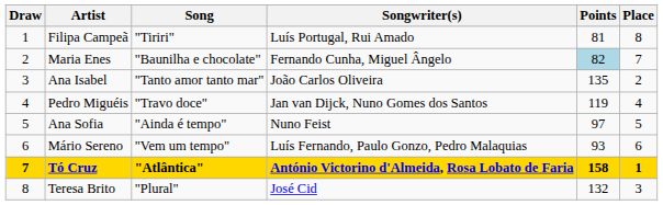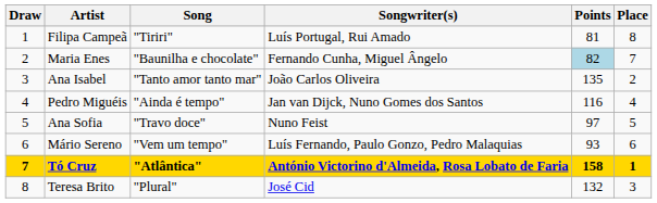 <table class="sortable wikitable" style="margin: 1em auto 1em auto; text-align:center">
 <tr bgcolor="#CCCCCC">
 <th>Draw</th>
 <th>Artist</th>
 <th>Song</th>
 <th>Songwriter(s)</th>
 <th>Points</th>
 <th>Place</th>
 </tr>
 <tr>
 <td>1</td>
 <td align="left">Filipa Campeã</td>
 <td align="left">"Tiriri"</td>
 <td align="left">Luís Portugal, Rui Amado</td>
 <td>81</td>
 <td>8</td>
 </tr>
 <tr>
 <td>2</td>
 <td align="left">Maria Enes</td>
 <td align="left">"Baunilha e chocolate"</td>
 <td align="left">Fernando Cunha, Miguel Ângelo</td>
 <td style="background: lightblue;">82</td>
 <td>7</td>
 </tr>
 <tr>
 <td>3</td>
 <td align="left">Ana Isabel</td>
 <td align="left">"Tanto amor tanto mar"</td>
 <td align="left">João Carlos Oliveira</td>
 <td>135</td>
 <td>2</td>
 </tr>
 <tr>
 <td>4</td>
 <td align="left">Pedro Miguéis</td>
-<td align="left">"Travo doce"</td>
+<td align="left">"Ainda é tempo"</td>
 <td align="left">Jan van Dijck, Nuno Gomes dos Santos</td>
-<td>119</td>
+<td>116</td>
 <td>4</td>
 </tr>
 <tr>
 <td>5</td>
 <td align="left">Ana Sofia</td>
-<td align="left">"Ainda é tempo"</td>
+<td align="left">"Travo doce"</td>
 <td align="left">Nuno Feist</td>
 <td>97</td>
 <td>5</td>
 </tr>
 <tr>
 <td>6</td>
 <td align="left">Mário Sereno</td>
 <td align="left">"Vem um tempo"</td>
 <td align="left">Luís Fernando, Paulo Gonzo, Pedro Malaquias</td>
 <td>93</td>
 <td>6</td>
 </tr>
 <tr style="font-weight:bold; background:gold;">
 <td>7</td>
 <td align="left"><a href='#'>Tó Cruz</a></td>
 <td align="left">"Atlântica"</td>
 <td align="left"><a href='#'>António Victorino d'Almeida</a>, <a href='#'>Rosa Lobato de Faria</a></td>
 <td>158</td>
 <td>1</td>
 </tr>
 <tr>
 <td>8</td>
 <td align="left">Teresa Brito</td>
 <td align="left">"Plural"</td>
 <td align="left"><a href='#'>José Cid</a></td>
 <td>132</td>
 <td>3</td>
 </tr>
 </table>
